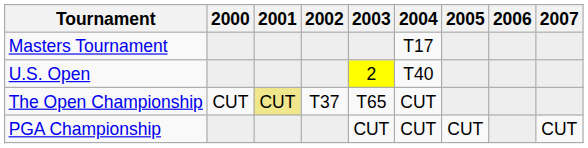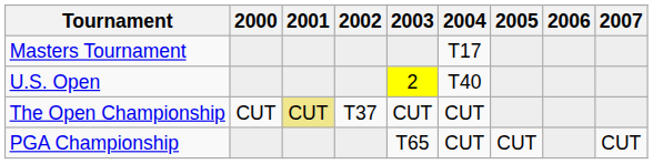 <table class="wikitable" style="font-size:95%;text-align:center;">
 <tr>
 <th>Tournament</th>
 <th>2000</th>
 <th>2001</th>
 <th>2002</th>
 <th>2003</th>
 <th>2004</th>
 <th>2005</th>
 <th>2006</th>
 <th>2007</th>
 </tr>
 <tr>
 <td align=left><a href='#'>Masters Tournament</a></td>
 <td style="background:#eeeeee;"></td>
 <td style="background:#eeeeee;"></td>
 <td style="background:#eeeeee;"></td>
 <td style="background:#eeeeee;"></td>
 <td>T17</td>
 <td style="background:#eeeeee;"></td>
 <td style="background:#eeeeee;"></td>
 <td style="background:#eeeeee;"></td>
 </tr>
 <tr>
 <td align=left><a href='#'>U.S. Open</a></td>
 <td style="background:#eeeeee;"></td>
 <td style="background:#eeeeee;"></td>
 <td style="background:#eeeeee;"></td>
 <td style="background:yellow;">2</td>
 <td>T40</td>
 <td style="background:#eeeeee;"></td>
 <td style="background:#eeeeee;"></td>
 <td style="background:#eeeeee;"></td>
 </tr>
 <tr>
 <td align=left><a href='#'>The Open Championship</a></td>
 <td>CUT</td>
 <td style="background: khaki;">CUT</td>
 <td>T37</td>
-<td>T65</td>
+<td>CUT</td>
 <td>CUT</td>
 <td style="background:#eeeeee;"></td>
 <td style="background:#eeeeee;"></td>
 <td style="background:#eeeeee;"></td>
 </tr>
 <tr>
 <td align=left><a href='#'>PGA Championship</a></td>
 <td style="background:#eeeeee;"></td>
 <td style="background:#eeeeee;"></td>
 <td style="background:#eeeeee;"></td>
-<td>CUT</td>
+<td>T65</td>
 <td>CUT</td>
 <td>CUT</td>
 <td style="background:#eeeeee;"></td>
 <td>CUT</td>
 </tr>
 </table>
